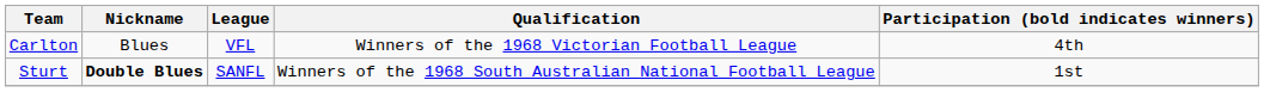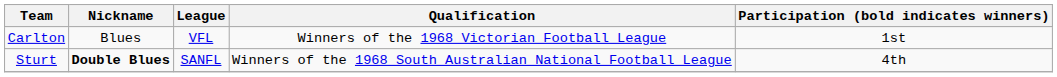 <table class="wikitable" style="text-align:center">
 <tr>
 <th>Team</th>
 <th>Nickname</th>
 <th>League</th>
 <th>Qualification</th>
 <th>Participation (bold indicates winners)</th>
 </tr>
 <tr>
 <td><a href='#'>Carlton</a></td>
 <td>Blues</td>
 <td><a href='#'>VFL</a></td>
 <td>Winners of the <a href='#'>1968 Victorian Football League</a></td>
-<td>4th </td>
+<td>1st</td>
 </tr>
 <tr>
 <td><a href='#'>Sturt</a></td>
 <td><strong>Double Blues</strong></td>
 <td><a href='#'>SANFL</a></td>
 <td>Winners of the <a href='#'>1968 South Australian National Football League</a></td>
-<td>1st</td>
+<td>4th </td>
 </tr>
 <tr>
 </tr>
 </table>
